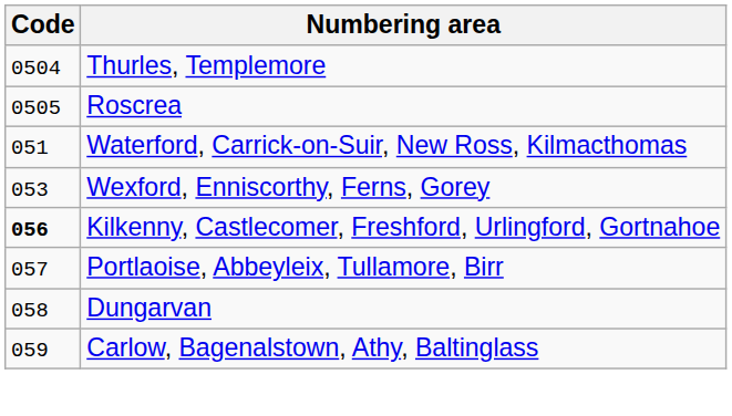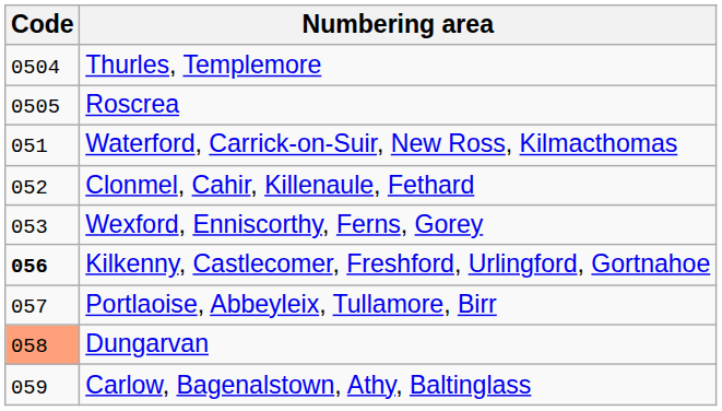 <table class="wikitable">
 <tr>
 <th>Code</th>
 <th>Numbering area</th>
 </tr>
 <tr>
 <td><code>0504</code></td>
 <td><a href='#'>Thurles</a>, <a href='#'>Templemore</a></td>
 </tr>
 <tr>
 <td><code>0505</code></td>
 <td><a href='#'>Roscrea</a></td>
 </tr>
 <tr>
 <td><code>051</code></td>
 <td><a href='#'>Waterford</a>, <a href='#'>Carrick-on-Suir</a>, <a href='#'>New Ross</a>, <a href='#'>Kilmacthomas</a></td>
 </tr>
 <tr>
+<td><code>052</code></td>
+<td><a href='#'>Clonmel</a>, <a href='#'>Cahir</a>, <a href='#'>Killenaule</a>, <a href='#'>Fethard</a></td>
+</tr>
+<tr>
 <td><code>053</code></td>
 <td><a href='#'>Wexford</a>, <a href='#'>Enniscorthy</a>, <a href='#'>Ferns</a>, <a href='#'>Gorey</a></td>
 </tr>
 <tr>
 <td><strong><code>056</code></strong></td>
 <td><a href='#'>Kilkenny</a>, <a href='#'>Castlecomer</a>, <a href='#'>Freshford</a>, <a href='#'>Urlingford</a>, <a href='#'>Gortnahoe</a></td>
 </tr>
 <tr>
 <td><code>057</code></td>
 <td><a href='#'>Portlaoise</a>, <a href='#'>Abbeyleix</a>, <a href='#'>Tullamore</a>, <a href='#'>Birr</a></td>
 </tr>
 <tr>
-<td><code>058</code></td>
+<td style="background: lightsalmon;"><code>058</code></td>
 <td><a href='#'>Dungarvan</a></td>
 </tr>
 <tr>
 <td><code>059</code></td>
 <td><a href='#'>Carlow</a>, <a href='#'>Bagenalstown</a>, <a href='#'>Athy</a>, <a href='#'>Baltinglass</a></td>
 </tr>
 </table>
